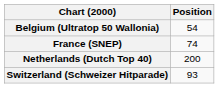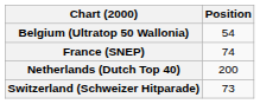 <table class="wikitable sortable plainrowheaders">
 <tr>
 <th>Chart (2000)</th>
 <th>Position</th>
 </tr>
 <tr>
 <th scope="row">Belgium (Ultratop 50 Wallonia)</th>
 <td style="text-align:center;">54</td>
 </tr>
 <tr>
 <th scope="row">France (SNEP)</th>
 <td style="text-align:center;">74</td>
 </tr>
 <tr>
 <th scope="row">Netherlands (Dutch Top 40)</th>
 <td style="text-align:center;">200</td>
 </tr>
 <tr>
 <th scope="row">Switzerland (Schweizer Hitparade)</th>
-<td style="text-align:center;">93</td>
+<td style="text-align:center;">73</td>
 </tr>
 </table>
